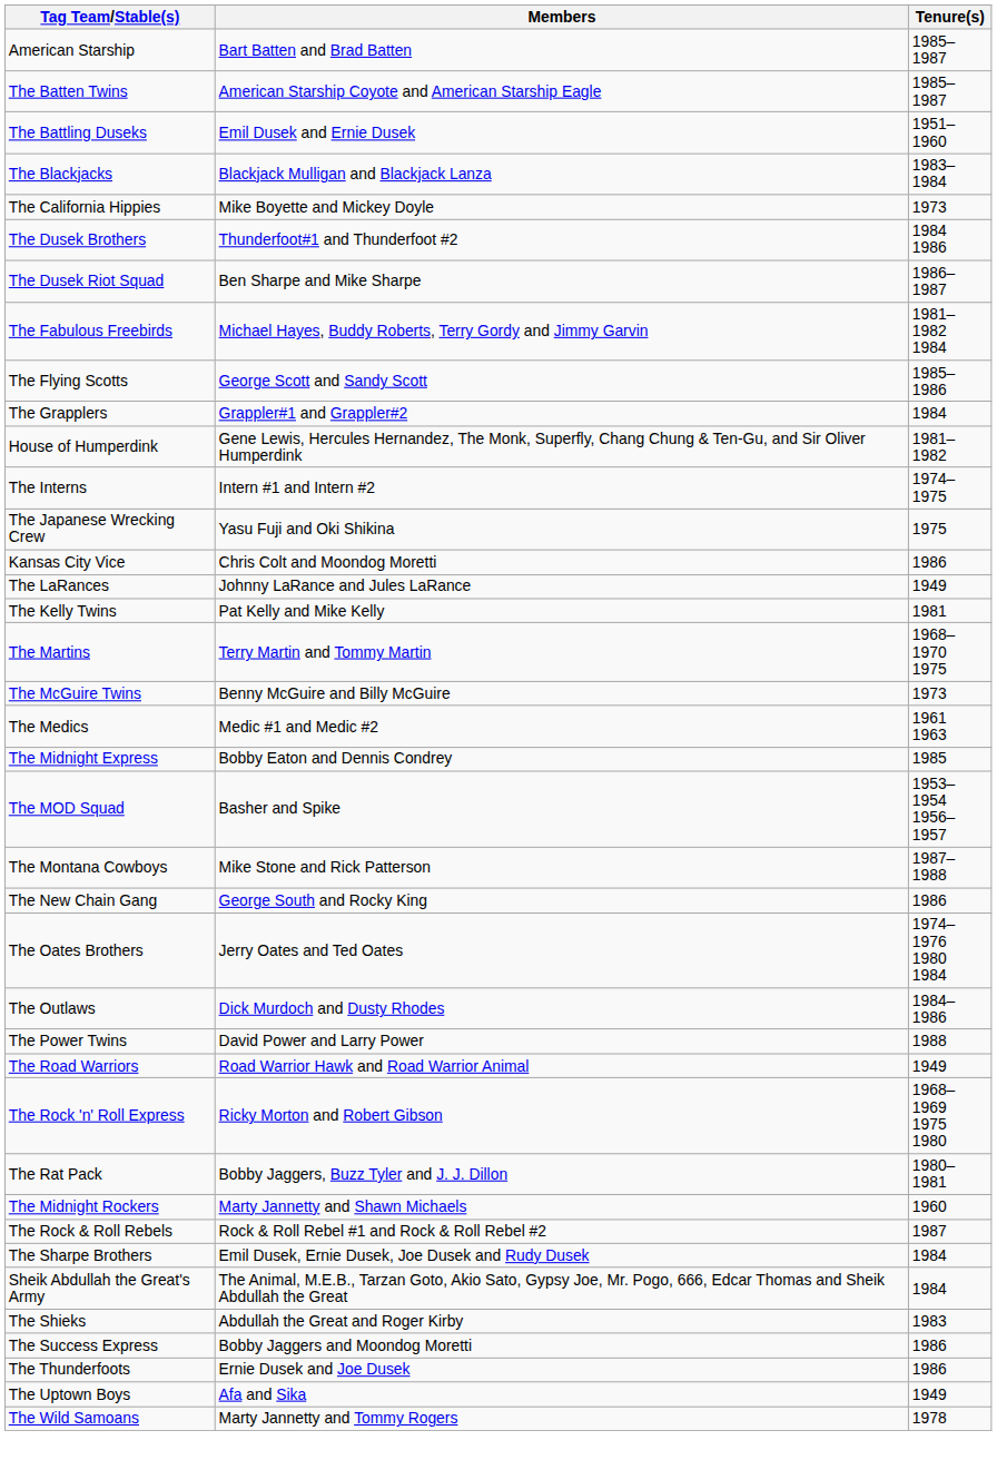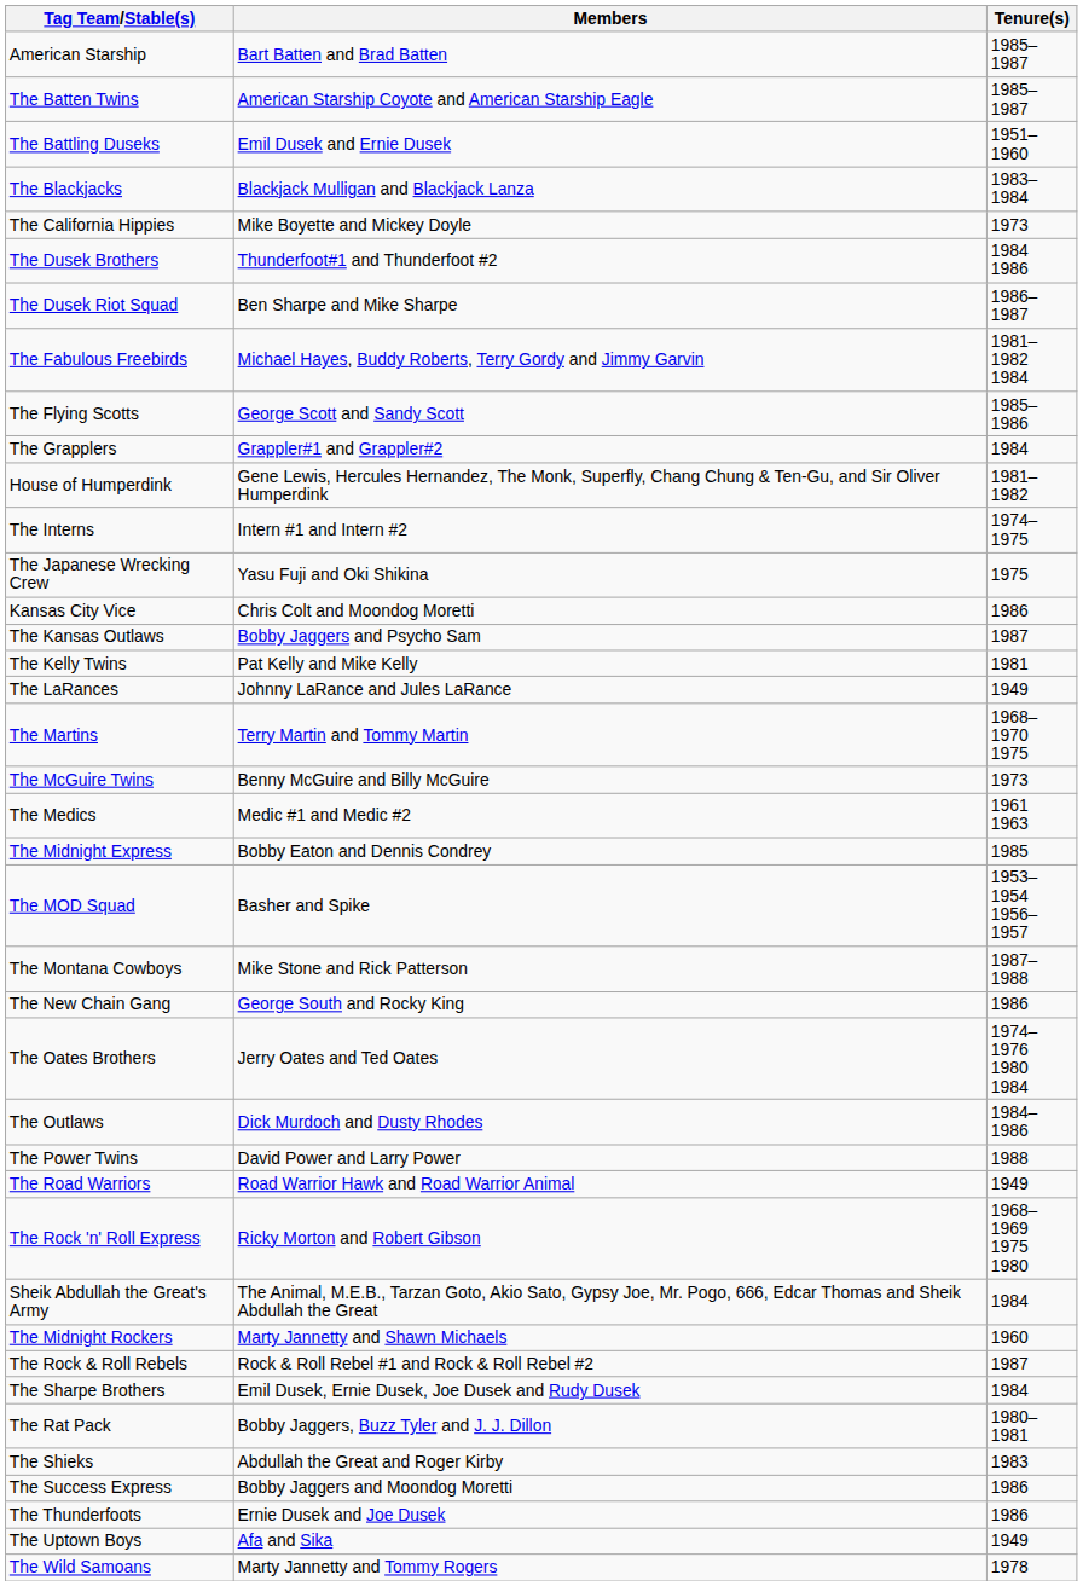 <table style="font-size: 85%; text-align: left;" class="wikitable">
 <tr>
 <th><a href='#'>Tag Team</a>/<a href='#'>Stable(s)</a></th>
 <th>Members</th>
 <th>Tenure(s)</th>
 </tr>
 <tr>
 <td>American Starship</td>
 <td><a href='#'>Bart Batten</a> and <a href='#'>Brad Batten</a></td>
 <td>1985–1987</td>
 </tr>
 <tr>
 <td><a href='#'>The Batten Twins</a></td>
 <td><a href='#'>American Starship Coyote</a> and <a href='#'>American Starship Eagle</a></td>
 <td>1985–1987</td>
 </tr>
 <tr>
 <td><a href='#'>The Battling Duseks</a></td>
 <td><a href='#'>Emil Dusek</a> and <a href='#'>Ernie Dusek</a></td>
 <td>1951–1960</td>
 </tr>
 <tr>
 <td><a href='#'>The Blackjacks</a></td>
 <td><a href='#'>Blackjack Mulligan</a> and <a href='#'>Blackjack Lanza</a></td>
 <td>1983–1984</td>
 </tr>
 <tr>
 <td>The California Hippies</td>
 <td>Mike Boyette and Mickey Doyle</td>
 <td>1973</td>
 </tr>
 <tr>
 <td><a href='#'>The Dusek Brothers</a></td>
 <td><a href='#'>Thunderfoot#1</a> and Thunderfoot #2</td>
 <td>1984<br>1986</td>
 </tr>
 <tr>
 <td><a href='#'>The Dusek Riot Squad</a></td>
 <td>Ben Sharpe and Mike Sharpe</td>
 <td>1986–1987</td>
 </tr>
 <tr>
 <td><a href='#'>The Fabulous Freebirds</a></td>
 <td><a href='#'>Michael Hayes</a>, <a href='#'>Buddy Roberts</a>, <a href='#'>Terry Gordy</a> and <a href='#'>Jimmy Garvin</a></td>
 <td>1981–1982<br>1984</td>
 </tr>
 <tr>
 <td>The Flying Scotts</td>
 <td><a href='#'>George Scott</a> and <a href='#'>Sandy Scott</a></td>
 <td>1985–1986</td>
 </tr>
 <tr>
 <td>The Grapplers</td>
 <td><a href='#'>Grappler#1</a> and <a href='#'>Grappler#2</a></td>
 <td>1984</td>
 </tr>
 <tr>
 <td>House of Humperdink</td>
 <td>Gene Lewis, Hercules Hernandez, The Monk, Superfly, Chang Chung & Ten-Gu, and Sir Oliver Humperdink</td>
 <td>1981–1982</td>
 </tr>
 <tr>
 <td>The Interns</td>
 <td>Intern #1 and Intern #2</td>
 <td>1974–1975</td>
 </tr>
 <tr>
 <td>The Japanese Wrecking Crew</td>
 <td>Yasu Fuji and Oki Shikina</td>
 <td>1975</td>
 </tr>
 <tr>
 <td>Kansas City Vice</td>
 <td>Chris Colt and Moondog Moretti</td>
 <td>1986</td>
 </tr>
 <tr>
-<td>The LaRances</td>
-<td>Johnny LaRance and Jules LaRance</td>
-<td>1949</td>
+<td>The Kansas Outlaws</td>
+<td><a href='#'>Bobby Jaggers</a> and Psycho Sam</td>
+<td>1987</td>
 </tr>
 <tr>
 <td>The Kelly Twins</td>
 <td>Pat Kelly and Mike Kelly</td>
 <td>1981</td>
+</tr>
+<tr>
+<td>The LaRances</td>
+<td>Johnny LaRance and Jules LaRance</td>
+<td>1949</td>
 </tr>
 <tr>
 <td><a href='#'>The Martins</a></td>
 <td><a href='#'>Terry Martin</a> and <a href='#'>Tommy Martin</a></td>
 <td>1968–1970<br>1975</td>
 </tr>
 <tr>
 <td><a href='#'>The McGuire Twins</a></td>
 <td>Benny McGuire and Billy McGuire</td>
 <td>1973</td>
 </tr>
 <tr>
 <td>The Medics</td>
 <td>Medic #1 and Medic #2</td>
 <td>1961<br>1963</td>
 </tr>
 <tr>
 <td><a href='#'>The Midnight Express</a></td>
 <td>Bobby Eaton and Dennis Condrey</td>
 <td>1985</td>
 </tr>
 <tr>
 <td><a href='#'>The MOD Squad</a></td>
 <td>Basher and Spike</td>
 <td>1953–1954<br>1956–1957</td>
 </tr>
 <tr>
 <td>The Montana Cowboys</td>
 <td>Mike Stone and Rick Patterson</td>
 <td>1987–1988</td>
 </tr>
 <tr>
 <td>The New Chain Gang</td>
 <td><a href='#'>George South</a> and Rocky King</td>
 <td>1986</td>
 </tr>
 <tr>
 <td>The Oates Brothers</td>
 <td>Jerry Oates and Ted Oates</td>
 <td>1974–1976<br>1980<br>1984</td>
 </tr>
 <tr>
 <td>The Outlaws</td>
 <td><a href='#'>Dick Murdoch</a> and <a href='#'>Dusty Rhodes</a></td>
 <td>1984–1986</td>
 </tr>
 <tr>
 <td>The Power Twins</td>
 <td>David Power and Larry Power</td>
 <td>1988</td>
 </tr>
 <tr>
 <td><a href='#'>The Road Warriors</a></td>
 <td><a href='#'>Road Warrior Hawk</a> and <a href='#'>Road Warrior Animal</a></td>
 <td>1949</td>
 </tr>
 <tr>
 <td><a href='#'>The Rock 'n' Roll Express</a></td>
 <td><a href='#'>Ricky Morton</a> and <a href='#'>Robert Gibson</a></td>
 <td>1968–1969<br>1975<br>1980</td>
 </tr>
 <tr>
-<td>The Rat Pack</td>
-<td>Bobby Jaggers, <a href='#'>Buzz Tyler</a> and <a href='#'>J. J. Dillon</a></td>
-<td>1980–1981</td>
+<td>Sheik Abdullah the Great's Army</td>
+<td>The Animal, M.E.B., Tarzan Goto, Akio Sato, Gypsy Joe, Mr. Pogo, 666, Edcar Thomas and Sheik Abdullah the Great</td>
+<td>1984</td>
 </tr>
 <tr>
 <td><a href='#'>The Midnight Rockers</a></td>
 <td><a href='#'>Marty Jannetty</a> and <a href='#'>Shawn Michaels</a></td>
 <td>1960</td>
 </tr>
 <tr>
 <td>The Rock & Roll Rebels</td>
 <td>Rock & Roll Rebel #1 and Rock & Roll Rebel #2</td>
 <td>1987</td>
 </tr>
 <tr>
 <td>The Sharpe Brothers</td>
 <td>Emil Dusek, Ernie Dusek, Joe Dusek and <a href='#'>Rudy Dusek</a></td>
 <td>1984</td>
 </tr>
 <tr>
-<td>Sheik Abdullah the Great's Army</td>
-<td>The Animal, M.E.B., Tarzan Goto, Akio Sato, Gypsy Joe, Mr. Pogo, 666, Edcar Thomas and Sheik Abdullah the Great</td>
-<td>1984</td>
+<td>The Rat Pack</td>
+<td>Bobby Jaggers, <a href='#'>Buzz Tyler</a> and <a href='#'>J. J. Dillon</a></td>
+<td>1980–1981</td>
 </tr>
 <tr>
 <td>The Shieks</td>
 <td>Abdullah the Great and Roger Kirby</td>
 <td>1983</td>
 </tr>
 <tr>
 <td>The Success Express</td>
 <td>Bobby Jaggers and Moondog Moretti</td>
 <td>1986</td>
 </tr>
 <tr>
 <td>The Thunderfoots</td>
 <td>Ernie Dusek and <a href='#'>Joe Dusek</a></td>
 <td>1986</td>
 </tr>
 <tr>
 <td>The Uptown Boys</td>
 <td><a href='#'>Afa</a> and <a href='#'>Sika</a></td>
 <td>1949</td>
 </tr>
 <tr>
 <td><a href='#'>The Wild Samoans</a></td>
 <td>Marty Jannetty and <a href='#'>Tommy Rogers</a></td>
 <td>1978</td>
 </tr>
 </table>
